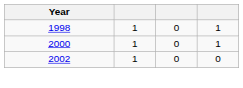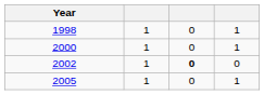 <table class="wikitable" width=30% style="font-size:100%; text-align:center;">
 <tr>
 <th>Year</th>
 <th></th>
 <th></th>
 <th></th>
 </tr>
 <tr>
 <td><a href='#'>1998</a></td>
 <td>1</td>
 <td>0</td>
 <td>1</td>
 </tr>
 <tr>
 <td><a href='#'>2000</a></td>
 <td>1</td>
 <td>0</td>
 <td>1</td>
 </tr>
 <tr>
 <td><a href='#'>2002</a></td>
 <td>1</td>
-<td>0</td>
+<td><strong>0</strong></td>
 <td>0</td>
 </tr>
+<tr>
+<td><a href='#'>2005</a></td>
+<td>1</td>
+<td>0</td>
+<td>1</td>
+</tr>
 </table>
